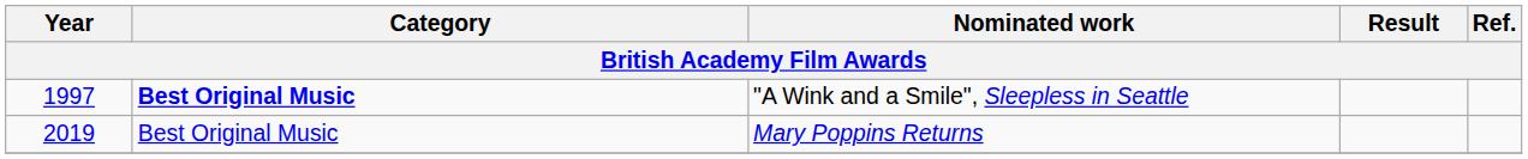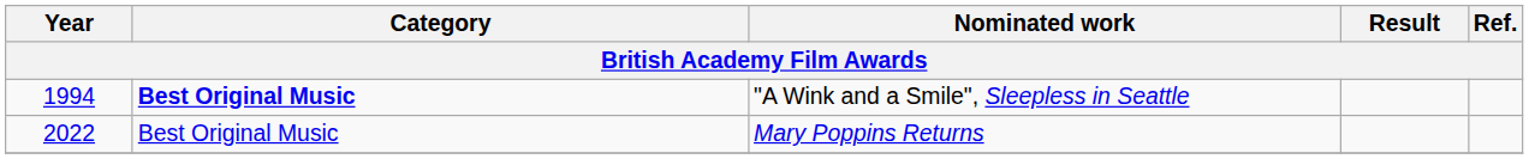 <table class=wikitable>
 <tr>
 <th scope="col" style="width:5em;">Year</th>
 <th scope="col" style="width:26em;">Category</th>
 <th scope="col" style="width:25em;">Nominated work</th>
 <th scope="col" style="width:5em;">Result</th>
 <th>Ref.</th>
 </tr>
 <tr>
 <th colspan=5><a href='#'>British Academy Film Awards</a></th>
 </tr>
 <tr>
-<td style="text-align:center;"><a href='#'>1997</a></td>
+<td style="text-align:center;"><a href='#'>1994</a></td>
 <td><strong><a href='#'>Best Original Music</a></strong></td>
 <td>"A Wink and a Smile", <em><a href='#'>Sleepless in Seattle</a></em></td>
 <td></td>
 <td></td>
 </tr>
 <tr>
-<td style="text-align:center;"><a href='#'>2019</a></td>
+<td style="text-align:center;"><a href='#'>2022</a></td>
 <td><a href='#'>Best Original Music</a></td>
 <td><em><a href='#'>Mary Poppins Returns</a></em></td>
 <td></td>
 <td></td>
 </tr>
 <tr>
 </tr>
 </table>
